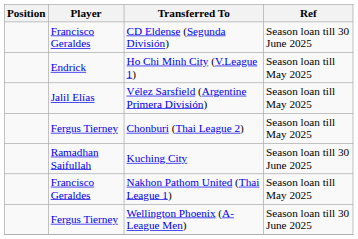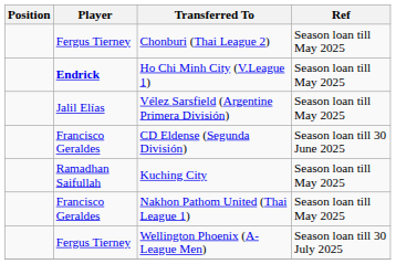 <table class="wikitable sortable" style="width:80%; font-size:100%; text-align:left;">
 <tr>
 <th>Position</th>
 <th>Player</th>
 <th>Transferred To</th>
 <th>Ref</th>
 </tr>
 <tr>
 <td></td>
-<td> <a href='#'>Francisco Geraldes</a></td>
-<td> <a href='#'>CD Eldense</a> (<a href='#'>Segunda División</a>)</td>
-<td>Season loan till 30 June 2025  </td>
+<td> <a href='#'>Fergus Tierney</a></td>
+<td> <a href='#'>Chonburi</a> (<a href='#'>Thai League 2</a>)</td>
+<td>Season loan till May 2025 </td>
 </tr>
 <tr>
 <td></td>
-<td><a href='#'>Endrick</a></td>
+<td><strong><a href='#'>Endrick</a></strong></td>
 <td> <a href='#'>Ho Chi Minh City</a> (<a href='#'>V.League 1</a>)</td>
 <td>Season loan till May 2025</td>
 </tr>
 <tr>
 <td></td>
 <td> <a href='#'>Jalil Elías</a></td>
 <td> <a href='#'>Vélez Sarsfield</a> (<a href='#'>Argentine Primera División</a>)</td>
 <td>Season loan till May 2025 </td>
 </tr>
 <tr>
 <td></td>
-<td> <a href='#'>Fergus Tierney</a></td>
-<td> <a href='#'>Chonburi</a> (<a href='#'>Thai League 2</a>)</td>
-<td>Season loan till May 2025 </td>
+<td> <a href='#'>Francisco Geraldes</a></td>
+<td> <a href='#'>CD Eldense</a> (<a href='#'>Segunda División</a>)</td>
+<td>Season loan till 30 June 2025  </td>
 </tr>
 <tr>
 <td></td>
 <td> <a href='#'>Ramadhan Saifullah</a></td>
 <td> <a href='#'>Kuching City</a></td>
-<td>Season loan till 30 June 2025  </td>
+<td>Season loan till May 2025 </td>
 </tr>
 <tr>
 <td></td>
 <td> <a href='#'>Francisco Geraldes</a></td>
 <td> <a href='#'>Nakhon Pathom United</a> (<a href='#'>Thai League 1</a>)</td>
 <td>Season loan till May 2025</td>
 </tr>
 <tr>
 <td></td>
 <td> <a href='#'>Fergus Tierney</a></td>
 <td> <a href='#'>Wellington Phoenix</a> (<a href='#'>A-League Men</a>)</td>
-<td>Season loan till 30 June 2025  </td>
+<td>Season loan till 30 July 2025 </td>
 </tr>
 <tr>
 </tr>
 </table>
